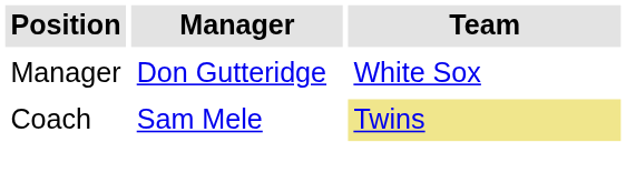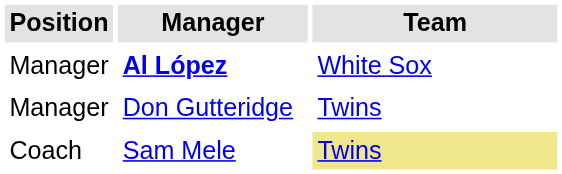 <table border="0" cellspacing="3" cellpadding="3">
 <tr style="background: #e3e3e3;">
 <th width="50">Position</th>
 <th width="115">Manager</th>
 <th width="150">Team</th>
 </tr>
 <tr>
 <td>Manager</td>
+<td><strong><a href='#'>Al López</a></strong></td>
+<td><a href='#'>White Sox</a></td>
+</tr>
+<tr>
+<td>Manager</td>
 <td><a href='#'>Don Gutteridge</a></td>
-<td><a href='#'>White Sox</a></td>
+<td><a href='#'>Twins</a></td>
 </tr>
 <tr>
 <td>Coach</td>
 <td><a href='#'>Sam Mele</a></td>
 <td style="background: khaki;"><a href='#'>Twins</a></td>
 </tr>
 </table>
